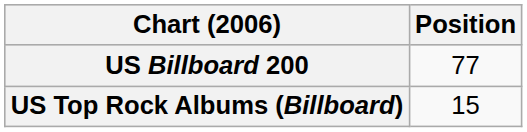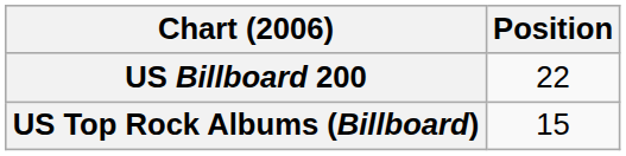 <table class="wikitable sortable plainrowheaders" style="text-align:center">
 <tr>
 <th>Chart (2006)</th>
 <th>Position</th>
 </tr>
 <tr>
 <th scope="row">US <em>Billboard</em> 200</th>
-<td>77</td>
+<td>22</td>
 </tr>
 <tr>
 <th scope="row">US Top Rock Albums (<em>Billboard</em>)</th>
 <td>15</td>
 </tr>
 </table>
